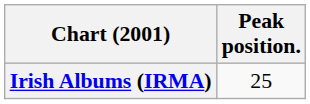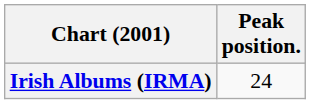 <table class="wikitable plainrowheaders">
 <tr>
 <th scope="col">Chart (2001)</th>
 <th scope="col">Peak<br>position.</th>
 </tr>
 <tr>
 <th scope="row"><a href='#'>Irish Albums</a> (<a href='#'>IRMA</a>)</th>
-<td align="center">25</td>
+<td align="center">24</td>
 </tr>
 </table>
